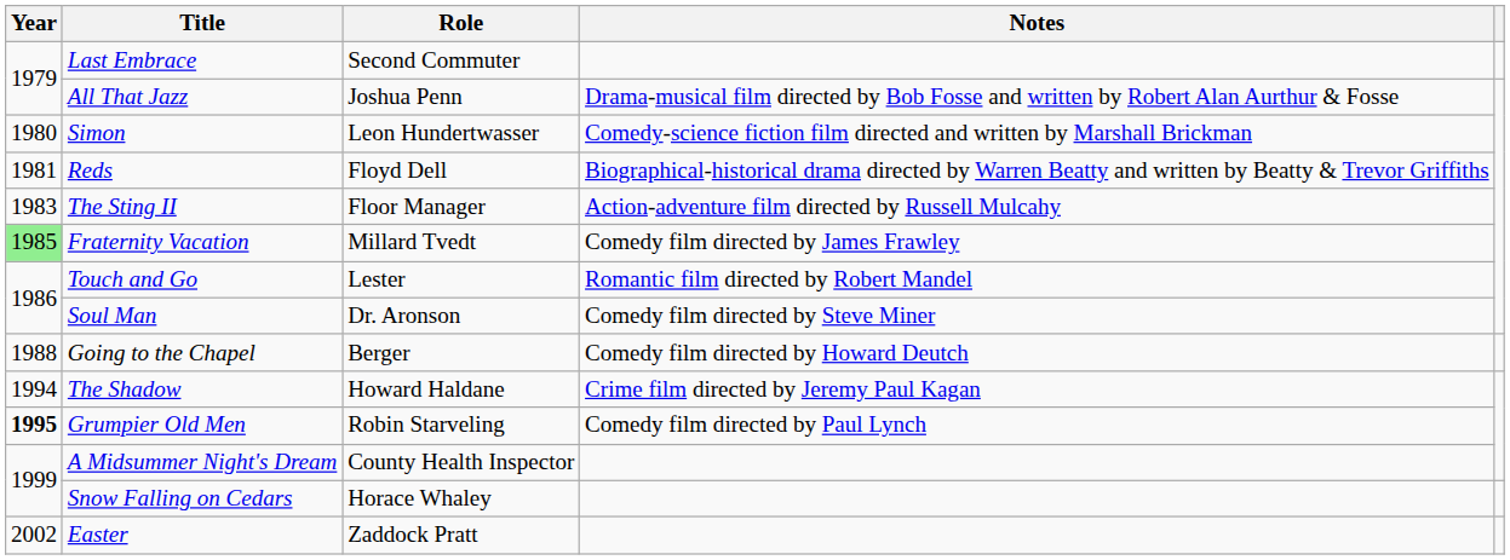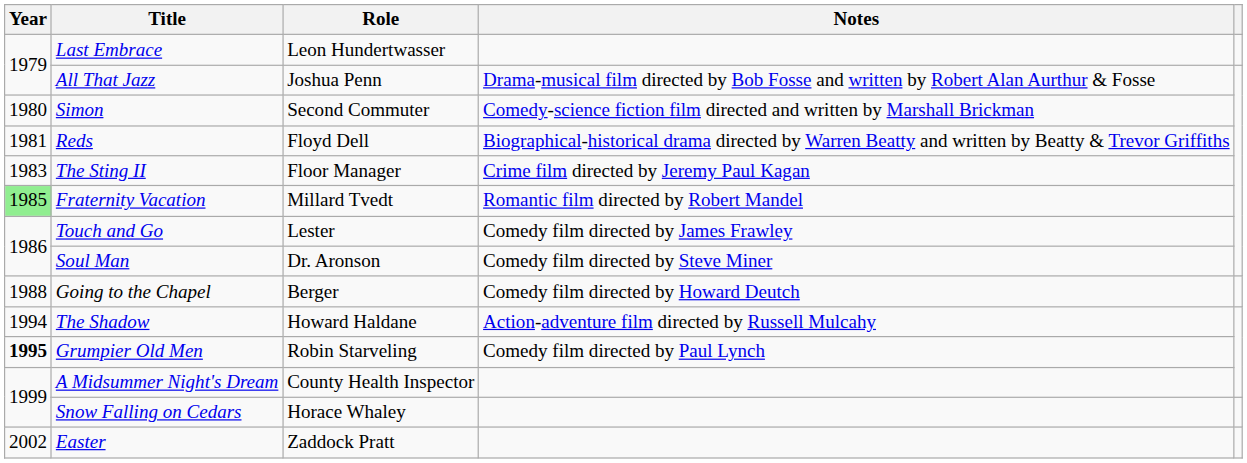 <table class="wikitable sortable">
 <tr>
 <th>Year</th>
 <th>Title</th>
 <th>Role</th>
 <th>Notes</th>
 <th class="unsortable"></th>
 </tr>
 <tr>
 <td rowspan="2">1979</td>
 <td><em><a href='#'>Last Embrace</a></em></td>
-<td>Second Commuter</td>
+<td>Leon Hundertwasser</td>
 <td></td>
 <td></td>
 </tr>
 <tr>
 <td><em><a href='#'>All That Jazz</a></em></td>
 <td>Joshua Penn</td>
 <td><a href='#'>Drama</a>-<a href='#'>musical film</a> directed by <a href='#'>Bob Fosse</a> and <a href='#'>written</a> by <a href='#'>Robert Alan Aurthur</a> & Fosse</td>
 <td rowspan="7"></td>
 </tr>
 <tr>
 <td>1980</td>
 <td><em><a href='#'>Simon</a></em></td>
-<td>Leon Hundertwasser</td>
+<td>Second Commuter</td>
 <td><a href='#'>Comedy</a>-<a href='#'>science fiction film</a> directed and written by <a href='#'>Marshall Brickman</a></td>
 </tr>
 <tr>
 <td>1981</td>
 <td><em><a href='#'>Reds</a></em></td>
 <td>Floyd Dell</td>
 <td><a href='#'>Biographical</a>-<a href='#'>historical drama</a> directed by <a href='#'>Warren Beatty</a> and written by Beatty & <a href='#'>Trevor Griffiths</a></td>
 </tr>
 <tr>
 <td>1983</td>
 <td><em><a href='#'>The Sting II</a></em></td>
 <td>Floor Manager</td>
-<td><a href='#'>Action</a>-<a href='#'>adventure film</a> directed by <a href='#'>Russell Mulcahy</a></td>
+<td><a href='#'>Crime film</a> directed by <a href='#'>Jeremy Paul Kagan</a></td>
 </tr>
 <tr>
 <td style="background: lightgreen;">1985</td>
 <td><em><a href='#'>Fraternity Vacation</a></em></td>
 <td>Millard Tvedt</td>
-<td>Comedy film directed by <a href='#'>James Frawley</a></td>
+<td><a href='#'>Romantic film</a> directed by <a href='#'>Robert Mandel</a></td>
 </tr>
 <tr>
 <td rowspan="2">1986</td>
 <td><em><a href='#'>Touch and Go</a></em></td>
 <td>Lester</td>
-<td><a href='#'>Romantic film</a> directed by <a href='#'>Robert Mandel</a></td>
+<td>Comedy film directed by <a href='#'>James Frawley</a></td>
 </tr>
 <tr>
 <td><em><a href='#'>Soul Man</a></em></td>
 <td>Dr. Aronson</td>
 <td>Comedy film directed by <a href='#'>Steve Miner</a></td>
 </tr>
 <tr>
 <td>1988</td>
 <td><em>Going to the Chapel</em></td>
 <td>Berger</td>
 <td>Comedy film directed by <a href='#'>Howard Deutch</a></td>
 <td></td>
 </tr>
 <tr>
 <td>1994</td>
 <td><em><a href='#'>The Shadow</a></em></td>
 <td>Howard Haldane</td>
-<td><a href='#'>Crime film</a> directed by <a href='#'>Jeremy Paul Kagan</a></td>
+<td><a href='#'>Action</a>-<a href='#'>adventure film</a> directed by <a href='#'>Russell Mulcahy</a></td>
 <td rowspan="3"></td>
 </tr>
 <tr>
 <td><strong>1995</strong></td>
 <td><em><a href='#'>Grumpier Old Men</a></em></td>
 <td>Robin Starveling</td>
 <td>Comedy film directed by <a href='#'>Paul Lynch</a></td>
 </tr>
 <tr>
 <td rowspan="2">1999</td>
 <td><em><a href='#'>A Midsummer Night's Dream</a></em></td>
 <td>County Health Inspector</td>
 <td></td>
 </tr>
 <tr>
 <td><em><a href='#'>Snow Falling on Cedars</a></em></td>
 <td>Horace Whaley</td>
 <td></td>
 <td></td>
 </tr>
 <tr>
 <td>2002</td>
 <td><em><a href='#'>Easter</a></em></td>
 <td>Zaddock Pratt</td>
 <td></td>
 <td></td>
 </tr>
 </table>
